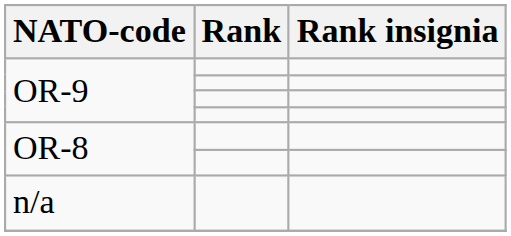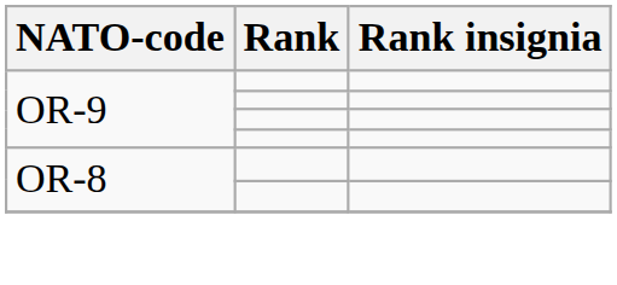 <table class="wikitable">
 <tr>
 <th>NATO-code</th>
 <th>Rank</th>
 <th>Rank insignia </th>
 </tr>
 <tr>
 <td rowspan=4>OR-9</td>
 <td></td>
 <td style="text-align:center;"></td>
 </tr>
 <tr>
 <td></td>
 <td style="text-align:center;"></td>
 </tr>
 <tr>
 <td></td>
 <td style="text-align:center;"></td>
 </tr>
 <tr>
 <td></td>
 <td style="text-align:center;"></td>
 </tr>
 <tr>
 <td rowspan=2>OR-8</td>
 <td></td>
 <td style="text-align:center;"></td>
 </tr>
 <tr>
 <td></td>
 <td style="text-align:center;"></td>
 </tr>
 <tr>
-<td>n/a</td>
-<td></td>
-<td style="text-align:center;"></td>
-</tr>
-<tr>
 </tr>
 </table>
